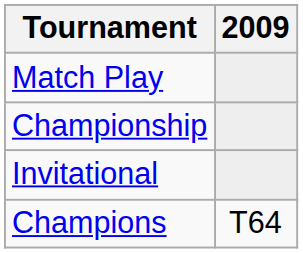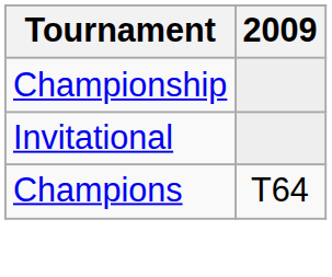 <table class="wikitable" style="text-align:center;">
 <tr>
 <th>Tournament</th>
 <th>2009</th>
-</tr>
-<tr>
-<td align="left"><a href='#'>Match Play</a></td>
-<td style="background:#eeeeee;"></td>
 </tr>
 <tr>
 <td align="left"><a href='#'>Championship</a></td>
 <td style="background:#eeeeee;"></td>
 </tr>
 <tr>
 <td align="left"><a href='#'>Invitational</a></td>
 <td style="background:#eeeeee;"></td>
 </tr>
 <tr>
 <td align="left"><a href='#'>Champions</a></td>
 <td>T64</td>
 </tr>
 </table>
